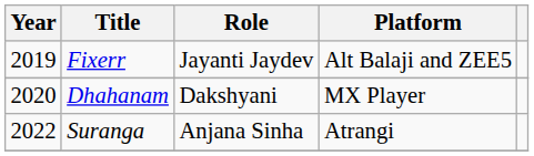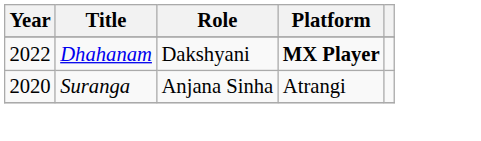 <table class="wikitable sortable plainrowheaders">
 <tr style="text-align:center;">
 <th scope="col">Year</th>
 <th scope="col">Title</th>
 <th>Role</th>
 <th scope="col">Platform</th>
 <th scope="col" class="unsortable"></th>
 </tr>
 <tr>
-<td>2019</td>
-<td scope="row"><em><a href='#'>Fixerr</a></em></td>
-<td>Jayanti Jaydev</td>
-<td>Alt Balaji and ZEE5</td>
+</tr>
+<tr>
+<td>2022</td>
+<td scope="row"><em><a href='#'>Dhahanam</a></em></td>
+<td>Dakshyani</td>
+<td><strong>MX Player</strong></td>
 <td style="text-align:center;"></td>
 </tr>
 <tr>
-</tr>
-<tr>
 <td>2020</td>
-<td scope="row"><em><a href='#'>Dhahanam</a></em></td>
-<td>Dakshyani</td>
-<td>MX Player</td>
-<td style="text-align:center;"></td>
-</tr>
-<tr>
-<td>2022</td>
 <td><em>Suranga</em></td>
 <td>Anjana Sinha</td>
 <td>Atrangi</td>
 <td></td>
 </tr>
 <tr>
 </tr>
 </table>
